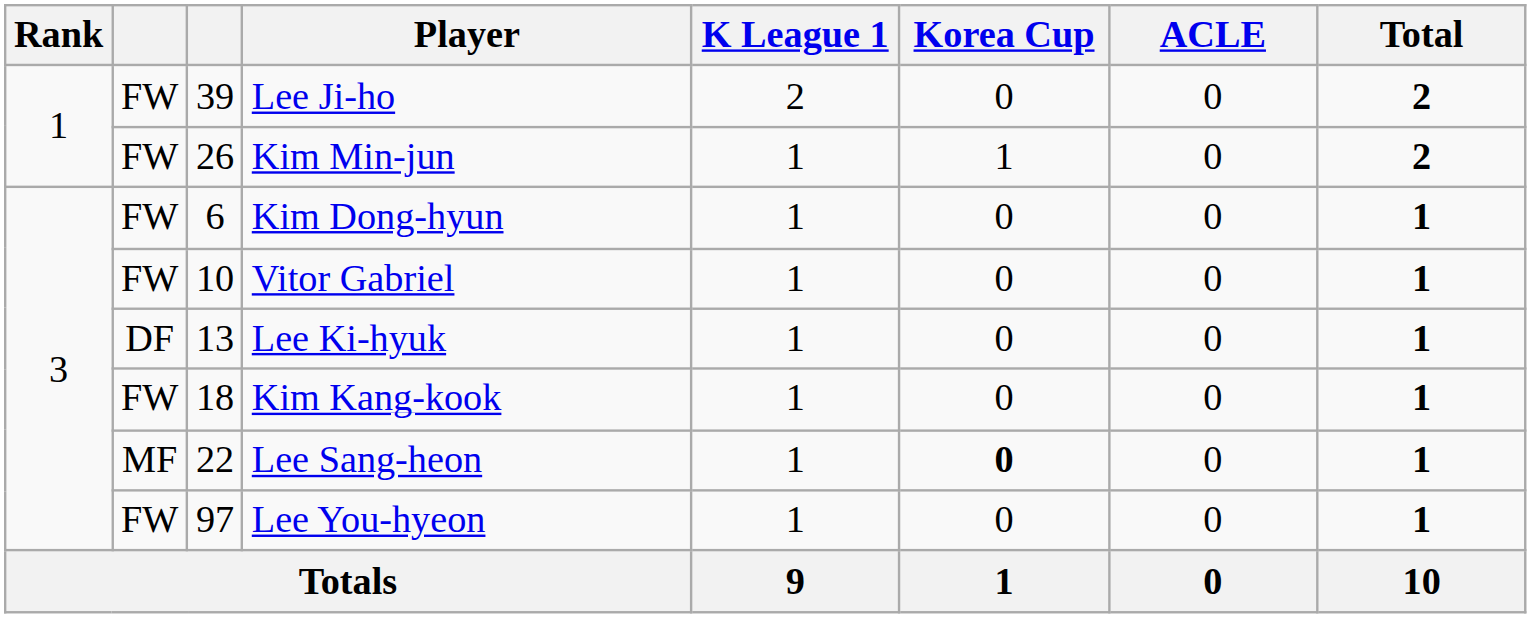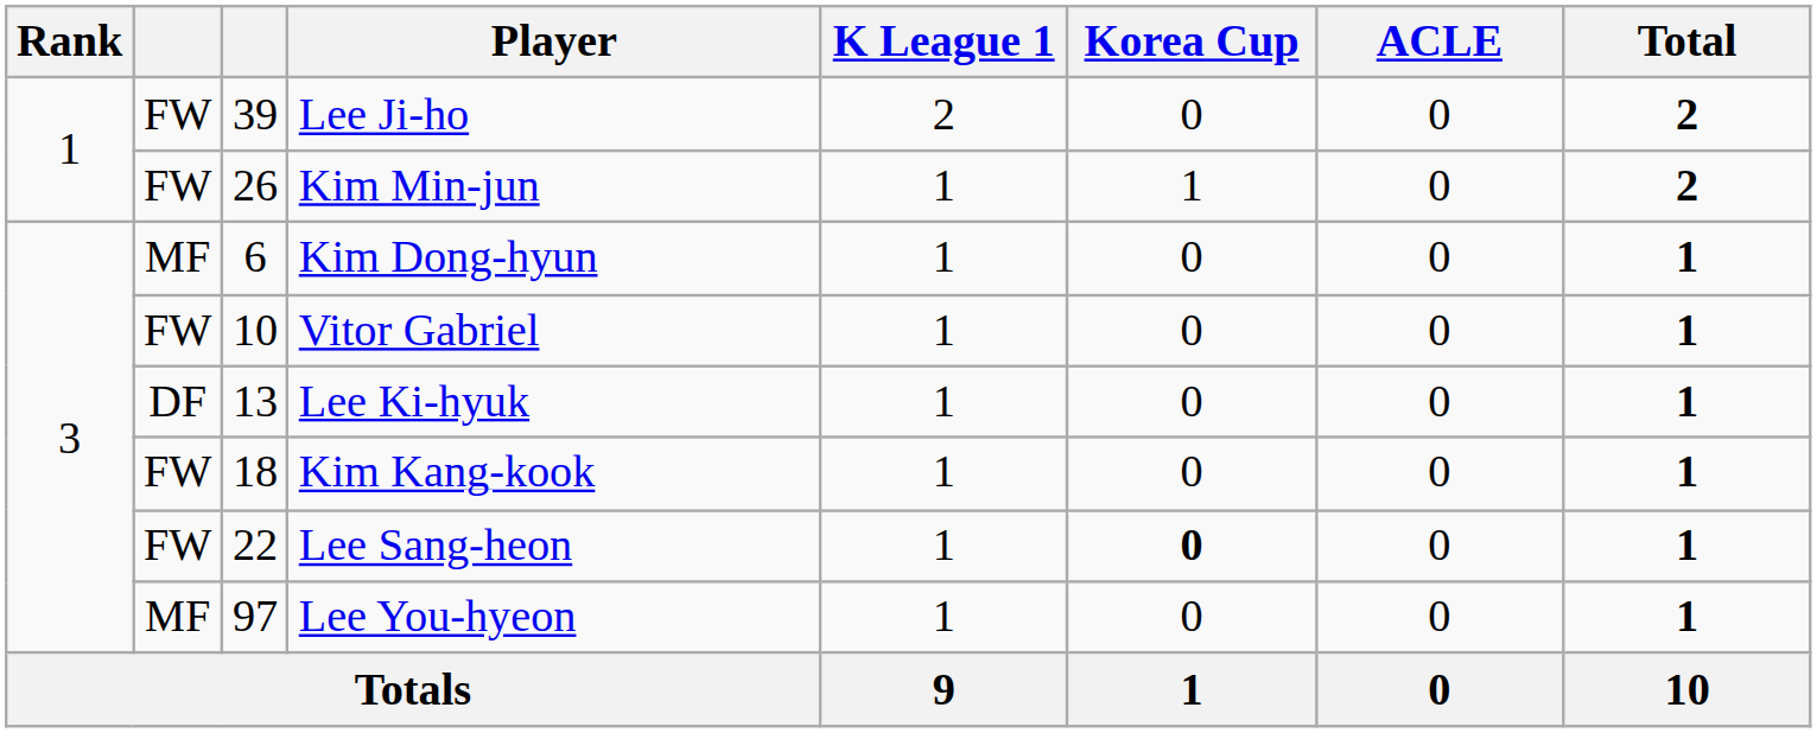 <table class="wikitable sortable" style="text-align: center;">
 <tr>
 <th width=10>Rank</th>
 <th width=10></th>
 <th width=10></th>
 <th width=180>Player</th>
 <th width=80><a href='#'>K League 1</a></th>
 <th width=80><a href='#'>Korea Cup</a></th>
 <th width=80><a href='#'>ACLE</a></th>
 <th width=80>Total</th>
 </tr>
 <tr>
 <td rowspan="2">1</td>
 <td>FW</td>
 <td>39</td>
 <td align=left> <a href='#'>Lee Ji-ho</a></td>
 <td>2</td>
 <td>0</td>
 <td>0</td>
 <td><strong>2</strong></td>
 </tr>
 <tr>
 <td>FW</td>
 <td>26</td>
 <td align=left> <a href='#'>Kim Min-jun</a></td>
 <td>1</td>
 <td>1</td>
 <td>0</td>
 <td><strong>2</strong></td>
 </tr>
 <tr>
 <td rowspan="6">3</td>
-<td>FW</td>
+<td>MF</td>
 <td>6</td>
 <td align=left> <a href='#'>Kim Dong-hyun</a></td>
 <td>1</td>
 <td>0</td>
 <td>0</td>
 <td><strong>1</strong></td>
 </tr>
 <tr>
 <td>FW</td>
 <td>10</td>
 <td align=left> <a href='#'>Vitor Gabriel</a></td>
 <td>1</td>
 <td>0</td>
 <td>0</td>
 <td><strong>1</strong></td>
 </tr>
 <tr>
 <td>DF</td>
 <td>13</td>
 <td align=left> <a href='#'>Lee Ki-hyuk</a></td>
 <td>1</td>
 <td>0</td>
 <td>0</td>
 <td><strong>1</strong></td>
 </tr>
 <tr>
 <td>FW</td>
 <td>18</td>
 <td align=left> <a href='#'>Kim Kang-kook</a></td>
 <td>1</td>
 <td>0</td>
 <td>0</td>
 <td><strong>1</strong></td>
 </tr>
 <tr>
-<td>MF</td>
+<td>FW</td>
 <td>22</td>
 <td align=left> <a href='#'>Lee Sang-heon</a></td>
 <td>1</td>
 <td><strong>0</strong></td>
 <td>0</td>
 <td><strong>1</strong></td>
 </tr>
 <tr>
-<td>FW</td>
+<td>MF</td>
 <td>97</td>
 <td align=left> <a href='#'>Lee You-hyeon</a></td>
 <td>1</td>
 <td>0</td>
 <td>0</td>
 <td><strong>1</strong></td>
 </tr>
 <tr>
 <th colspan="4">Totals</th>
 <th>9</th>
 <th>1</th>
 <th>0</th>
 <th>10</th>
 </tr>
 </table>
